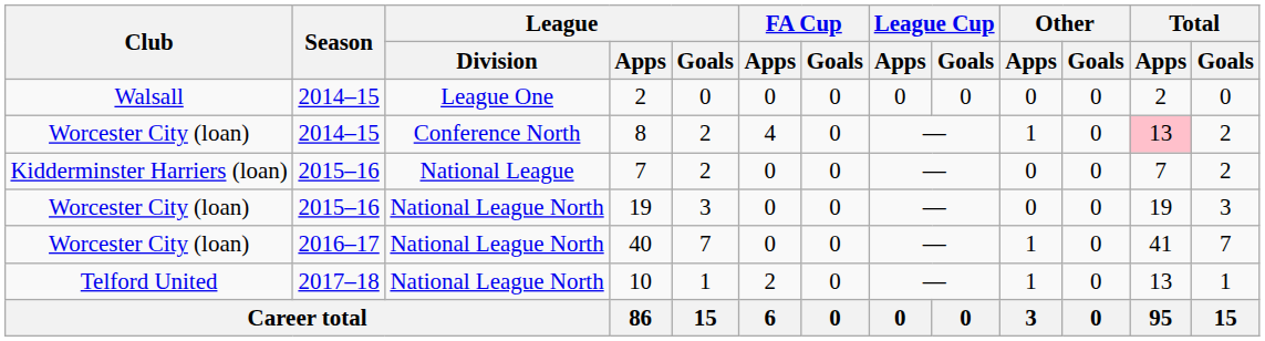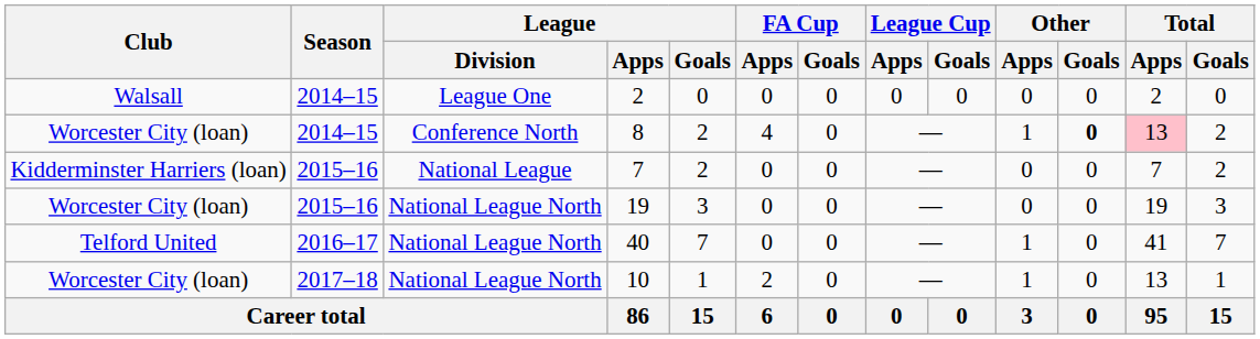 <table class="wikitable" style="text-align:center">
 <tr>
 <th rowspan="2">Club</th>
 <th rowspan="2">Season</th>
 <th colspan="3">League</th>
 <th colspan="2"><a href='#'>FA Cup</a></th>
 <th colspan="2"><a href='#'>League Cup</a></th>
 <th colspan="2">Other</th>
 <th colspan="2">Total</th>
 </tr>
 <tr>
 <th>Division</th>
 <th>Apps</th>
 <th>Goals</th>
 <th>Apps</th>
 <th>Goals</th>
 <th>Apps</th>
 <th>Goals</th>
 <th>Apps</th>
 <th>Goals</th>
 <th>Apps</th>
 <th>Goals</th>
 </tr>
 <tr>
 <td><a href='#'>Walsall</a></td>
 <td><a href='#'>2014–15</a></td>
 <td><a href='#'>League One</a></td>
 <td>2</td>
 <td>0</td>
 <td>0</td>
 <td>0</td>
 <td>0</td>
 <td>0</td>
 <td>0</td>
 <td>0</td>
 <td>2</td>
 <td>0</td>
 </tr>
 <tr>
 <td><a href='#'>Worcester City</a> (loan)</td>
 <td><a href='#'>2014–15</a></td>
 <td><a href='#'>Conference North</a></td>
 <td>8</td>
 <td>2</td>
 <td>4</td>
 <td>0</td>
 <td colspan="2">—</td>
 <td>1</td>
-<td>0</td>
+<td><strong>0</strong></td>
 <td style="background: pink;">13</td>
 <td>2</td>
 </tr>
 <tr>
 <td><a href='#'>Kidderminster Harriers</a> (loan)</td>
 <td><a href='#'>2015–16</a></td>
 <td><a href='#'>National League</a></td>
 <td>7</td>
 <td>2</td>
 <td>0</td>
 <td>0</td>
 <td colspan="2">—</td>
 <td>0</td>
 <td>0</td>
 <td>7</td>
 <td>2</td>
 </tr>
 <tr>
 <td><a href='#'>Worcester City</a> (loan)</td>
 <td><a href='#'>2015–16</a></td>
 <td><a href='#'>National League North</a></td>
 <td>19</td>
 <td>3</td>
 <td>0</td>
 <td>0</td>
 <td colspan="2">—</td>
 <td>0</td>
 <td>0</td>
 <td>19</td>
 <td>3</td>
 </tr>
 <tr>
-<td><a href='#'>Worcester City</a> (loan)</td>
+<td><a href='#'>Telford United</a></td>
 <td><a href='#'>2016–17</a></td>
 <td><a href='#'>National League North</a></td>
 <td>40</td>
 <td>7</td>
 <td>0</td>
 <td>0</td>
 <td colspan="2">—</td>
 <td>1</td>
 <td>0</td>
 <td>41</td>
 <td>7</td>
 </tr>
 <tr>
-<td><a href='#'>Telford United</a></td>
+<td><a href='#'>Worcester City</a> (loan)</td>
 <td><a href='#'>2017–18</a></td>
 <td><a href='#'>National League North</a></td>
 <td>10</td>
 <td>1</td>
 <td>2</td>
 <td>0</td>
 <td colspan="2">—</td>
 <td>1</td>
 <td>0</td>
 <td>13</td>
 <td>1</td>
 </tr>
 <tr>
 <th colspan="3">Career total</th>
 <th>86</th>
 <th>15</th>
 <th>6</th>
 <th>0</th>
 <th>0</th>
 <th>0</th>
 <th>3</th>
 <th>0</th>
 <th>95</th>
 <th>15</th>
 </tr>
 </table>
